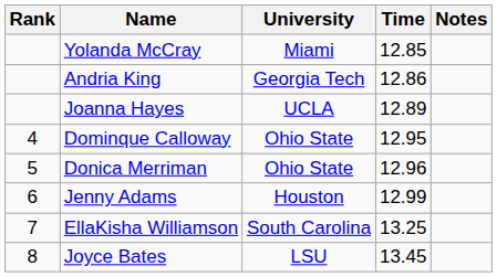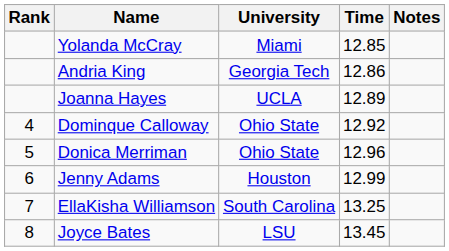 <table class="wikitable sortable" style="text-align:center">
 <tr>
 <th>Rank</th>
 <th>Name</th>
 <th>University</th>
 <th>Time</th>
 <th>Notes</th>
 </tr>
 <tr>
 <td></td>
 <td align=left><a href='#'>Yolanda McCray</a></td>
 <td><a href='#'>Miami</a></td>
 <td>12.85</td>
 <td></td>
 </tr>
 <tr>
 <td></td>
 <td align=left><a href='#'>Andria King</a></td>
 <td><a href='#'>Georgia Tech</a></td>
 <td>12.86</td>
 <td></td>
 </tr>
 <tr>
 <td></td>
 <td align=left><a href='#'>Joanna Hayes</a></td>
 <td><a href='#'>UCLA</a></td>
 <td>12.89</td>
 <td></td>
 </tr>
 <tr>
 <td>4</td>
 <td align=left><a href='#'>Dominque Calloway</a></td>
 <td><a href='#'>Ohio State</a></td>
-<td>12.95</td>
+<td>12.92</td>
 <td></td>
 </tr>
 <tr>
 <td>5</td>
 <td align=left><a href='#'>Donica Merriman</a></td>
 <td><a href='#'>Ohio State</a></td>
 <td>12.96</td>
 <td></td>
 </tr>
 <tr>
 <td>6</td>
 <td align=left><a href='#'>Jenny Adams</a></td>
 <td><a href='#'>Houston</a></td>
 <td>12.99</td>
 <td></td>
 </tr>
 <tr>
 <td>7</td>
 <td align=left><a href='#'>EllaKisha Williamson</a></td>
 <td><a href='#'>South Carolina</a></td>
 <td>13.25</td>
 <td></td>
 </tr>
 <tr>
 <td>8</td>
 <td align=left><a href='#'>Joyce Bates</a></td>
 <td><a href='#'>LSU</a></td>
 <td>13.45</td>
 <td></td>
 </tr>
 </table>
